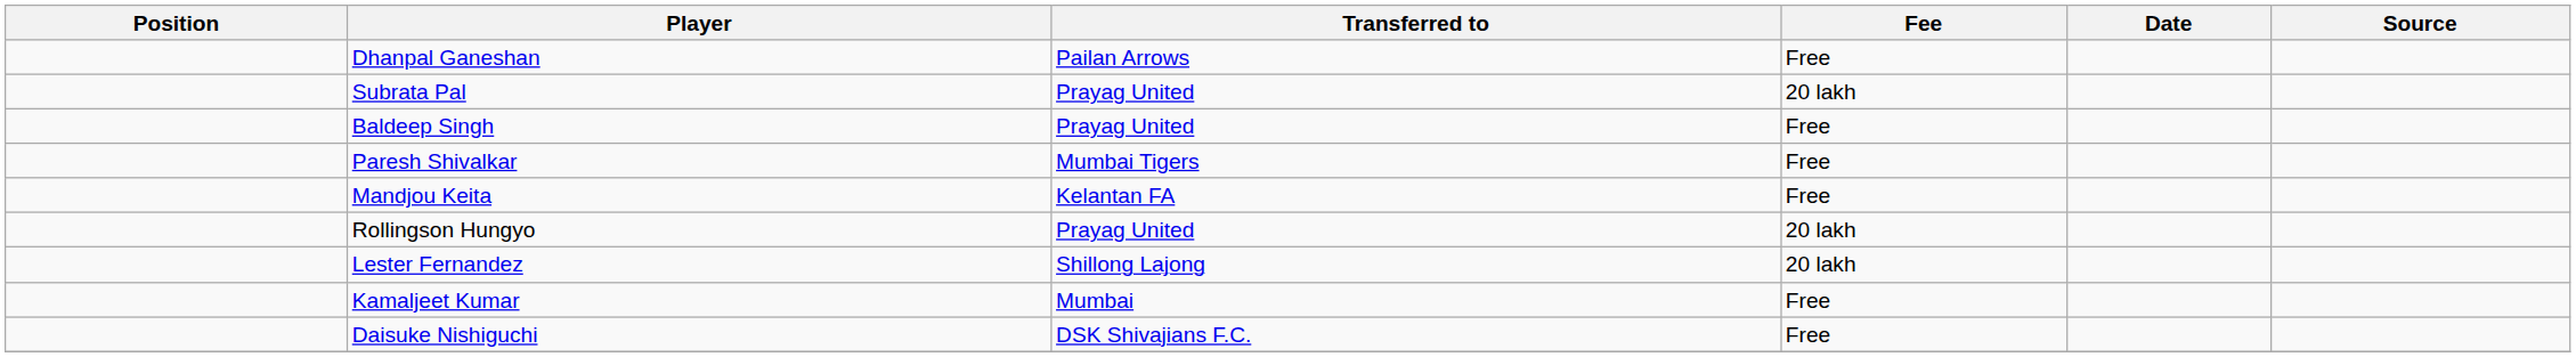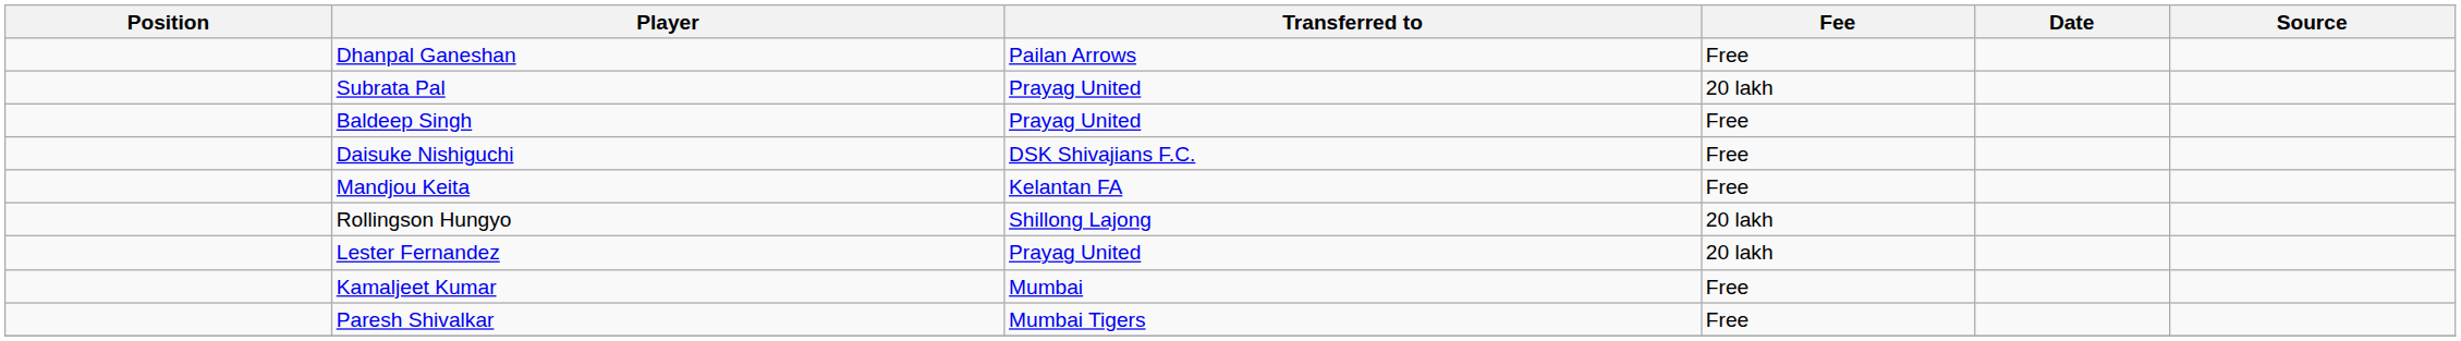 <table class="wikitable sortable" style="width:90%; text-align:center; font-size:95%; text-align:left;">
 <tr>
 <th><strong>Position </strong></th>
 <th><strong>Player </strong></th>
 <th><strong>Transferred to</strong></th>
 <th><strong>Fee</strong></th>
 <th><strong>Date</strong></th>
 <th><strong>Source</strong></th>
 </tr>
 <tr>
 <td></td>
 <td> <a href='#'>Dhanpal Ganeshan</a></td>
 <td> <a href='#'>Pailan Arrows</a></td>
 <td>Free</td>
 <td></td>
 <td></td>
 </tr>
 <tr>
 <td></td>
 <td> <a href='#'>Subrata Pal</a></td>
 <td> <a href='#'>Prayag United</a></td>
 <td>20 lakh</td>
 <td></td>
 <td></td>
 </tr>
 <tr>
 <td></td>
 <td> <a href='#'>Baldeep Singh</a></td>
 <td> <a href='#'>Prayag United</a></td>
 <td>Free</td>
 <td></td>
 <td></td>
 </tr>
 <tr>
 <td></td>
-<td> <a href='#'>Paresh Shivalkar</a></td>
-<td> <a href='#'>Mumbai Tigers</a></td>
+<td> <a href='#'>Daisuke Nishiguchi</a></td>
+<td> <a href='#'>DSK Shivajians F.C.</a></td>
 <td>Free</td>
 <td></td>
 <td></td>
 </tr>
 <tr>
 <td></td>
 <td> <a href='#'>Mandjou Keita</a></td>
 <td> <a href='#'>Kelantan FA</a></td>
 <td>Free</td>
 <td></td>
 <td></td>
 </tr>
 <tr>
 <td></td>
 <td> Rollingson Hungyo</td>
-<td> <a href='#'>Prayag United</a></td>
+<td> <a href='#'>Shillong Lajong</a></td>
 <td>20 lakh</td>
 <td></td>
 <td></td>
 </tr>
 <tr>
 <td></td>
 <td> <a href='#'>Lester Fernandez</a></td>
-<td> <a href='#'>Shillong Lajong</a></td>
+<td> <a href='#'>Prayag United</a></td>
 <td>20 lakh</td>
 <td></td>
 <td></td>
 </tr>
 <tr>
 <td></td>
 <td> <a href='#'>Kamaljeet Kumar</a></td>
 <td> <a href='#'>Mumbai</a></td>
 <td>Free</td>
 <td></td>
 <td></td>
 </tr>
 <tr>
 <td></td>
-<td> <a href='#'>Daisuke Nishiguchi</a></td>
-<td> <a href='#'>DSK Shivajians F.C.</a></td>
+<td> <a href='#'>Paresh Shivalkar</a></td>
+<td> <a href='#'>Mumbai Tigers</a></td>
 <td>Free</td>
 <td></td>
 <td></td>
 </tr>
 <tr>
 </tr>
 </table>
